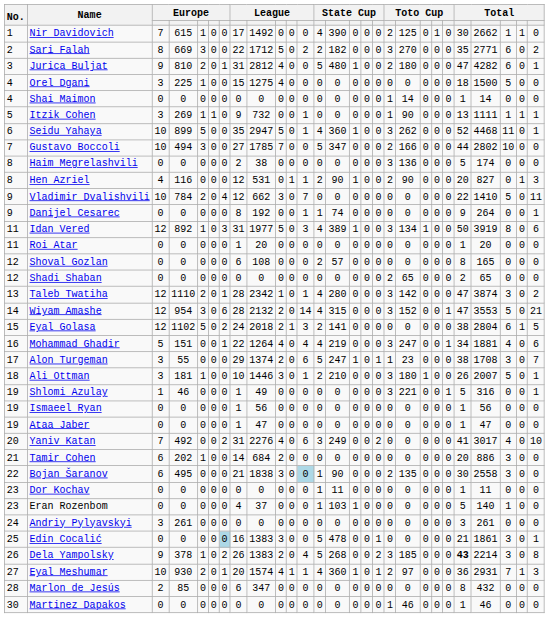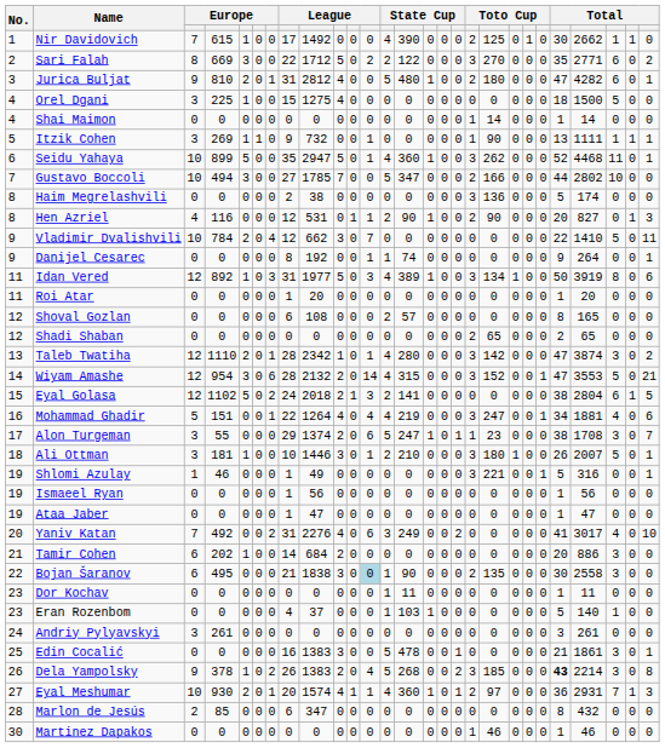 <table class="wikitable" style="text-align:center">
 <tr>
 <th rowspan="2" valign="bottom">No.</th>
 <th rowspan="2">Name</th>
 <th colspan="5" width="85">Europe</th>
 <th colspan="5" width="85">League</th>
 <th colspan="5" width="85">State Cup</th>
 <th colspan="5" width="85">Toto Cup</th>
 <th colspan="5" width="85">Total</th>
 </tr>
 <tr>
 <th></th>
 <th></th>
 <th></th>
 <th></th>
 <th></th>
 <th></th>
 <th></th>
 <th></th>
 <th></th>
 <th></th>
 <th></th>
 <th></th>
 <th></th>
 <th></th>
 <th></th>
 <th></th>
 <th></th>
 <th></th>
 <th></th>
 <th></th>
 <th></th>
 <th></th>
 <th></th>
 <th></th>
 <th></th>
 </tr>
 <tr>
 <td align="left">1</td>
 <td align="left"> <a href='#'>Nir Davidovich</a></td>
 <td>7</td>
 <td>615</td>
 <td>1</td>
 <td>0</td>
 <td>0</td>
 <td>17</td>
 <td>1492</td>
 <td>0</td>
 <td>0</td>
 <td>0</td>
 <td>4</td>
 <td>390</td>
 <td>0</td>
 <td>0</td>
 <td>0</td>
 <td>2</td>
 <td>125</td>
 <td>0</td>
 <td>1</td>
 <td>0</td>
 <td>30</td>
 <td>2662</td>
 <td>1</td>
 <td>1</td>
 <td>0</td>
 </tr>
 <tr>
 <td align="left">2</td>
 <td align="left"> <a href='#'>Sari Falah</a></td>
 <td>8</td>
 <td>669</td>
 <td>3</td>
 <td>0</td>
 <td>0</td>
 <td>22</td>
 <td>1712</td>
 <td>5</td>
 <td>0</td>
 <td>2</td>
 <td>2</td>
-<td>182</td>
+<td>122</td>
 <td>0</td>
 <td>0</td>
 <td>0</td>
 <td>3</td>
 <td>270</td>
 <td>0</td>
 <td>0</td>
 <td>0</td>
 <td>35</td>
 <td>2771</td>
 <td>6</td>
 <td>0</td>
 <td>2</td>
 </tr>
 <tr>
 <td align="left">3</td>
 <td align="left"> <a href='#'>Jurica Buljat</a></td>
 <td>9</td>
 <td>810</td>
 <td>2</td>
 <td>0</td>
 <td>1</td>
 <td>31</td>
 <td>2812</td>
 <td>4</td>
 <td>0</td>
 <td>0</td>
 <td>5</td>
 <td>480</td>
 <td>1</td>
 <td>0</td>
 <td>0</td>
 <td>2</td>
 <td>180</td>
 <td>0</td>
 <td>0</td>
 <td>0</td>
 <td>47</td>
 <td>4282</td>
 <td>6</td>
 <td>0</td>
 <td>1</td>
 </tr>
 <tr>
 <td align="left">4</td>
 <td align="left"> <a href='#'>Orel Dgani</a></td>
 <td>3</td>
 <td>225</td>
 <td>1</td>
 <td>0</td>
 <td>0</td>
 <td>15</td>
 <td>1275</td>
 <td>4</td>
 <td>0</td>
 <td>0</td>
 <td>0</td>
 <td>0</td>
 <td>0</td>
 <td>0</td>
 <td>0</td>
 <td>0</td>
 <td>0</td>
 <td>0</td>
 <td>0</td>
 <td>0</td>
 <td>18</td>
 <td>1500</td>
 <td>5</td>
 <td>0</td>
 <td>0</td>
 </tr>
 <tr>
 <td align="left">4</td>
 <td align="left"> <a href='#'>Shai Maimon</a></td>
 <td>0</td>
 <td>0</td>
 <td>0</td>
 <td>0</td>
 <td>0</td>
 <td>0</td>
 <td>0</td>
 <td>0</td>
 <td>0</td>
 <td>0</td>
 <td>0</td>
 <td>0</td>
 <td>0</td>
 <td>0</td>
 <td>0</td>
 <td>1</td>
 <td>14</td>
 <td>0</td>
 <td>0</td>
 <td>0</td>
 <td>1</td>
 <td>14</td>
 <td>0</td>
 <td>0</td>
 <td>0</td>
 </tr>
 <tr>
 <td align="left">5</td>
 <td align="left"> <a href='#'>Itzik Cohen</a></td>
 <td>3</td>
 <td>269</td>
 <td>1</td>
 <td>1</td>
 <td>0</td>
 <td>9</td>
 <td>732</td>
 <td>0</td>
 <td>0</td>
 <td>1</td>
 <td>0</td>
 <td>0</td>
 <td>0</td>
 <td>0</td>
 <td>0</td>
 <td>1</td>
 <td>90</td>
 <td>0</td>
 <td>0</td>
 <td>0</td>
 <td>13</td>
 <td>1111</td>
 <td>1</td>
 <td>1</td>
 <td>1</td>
 </tr>
 <tr>
 <td align="left">6</td>
 <td align="left"> <a href='#'>Seidu Yahaya</a></td>
 <td>10</td>
 <td>899</td>
 <td>5</td>
 <td>0</td>
 <td>0</td>
 <td>35</td>
 <td>2947</td>
 <td>5</td>
 <td>0</td>
 <td>1</td>
 <td>4</td>
 <td>360</td>
 <td>1</td>
 <td>0</td>
 <td>0</td>
 <td>3</td>
 <td>262</td>
 <td>0</td>
 <td>0</td>
 <td>0</td>
 <td>52</td>
 <td>4468</td>
 <td>11</td>
 <td>0</td>
 <td>1</td>
 </tr>
 <tr>
 <td align="left">7</td>
 <td align="left"> <a href='#'>Gustavo Boccoli</a></td>
 <td>10</td>
 <td>494</td>
 <td>3</td>
 <td>0</td>
 <td>0</td>
 <td>27</td>
 <td>1785</td>
 <td>7</td>
 <td>0</td>
 <td>0</td>
 <td>5</td>
 <td>347</td>
 <td>0</td>
 <td>0</td>
 <td>0</td>
 <td>2</td>
 <td>166</td>
 <td>0</td>
 <td>0</td>
 <td>0</td>
 <td>44</td>
 <td>2802</td>
 <td>10</td>
 <td>0</td>
 <td>0</td>
 </tr>
 <tr>
 <td align="left">8</td>
 <td align="left"> <a href='#'>Haim Megrelashvili</a></td>
 <td>0</td>
 <td>0</td>
 <td>0</td>
 <td>0</td>
 <td>0</td>
 <td>2</td>
 <td>38</td>
 <td>0</td>
 <td>0</td>
 <td>0</td>
 <td>0</td>
 <td>0</td>
 <td>0</td>
 <td>0</td>
 <td>0</td>
 <td>3</td>
 <td>136</td>
 <td>0</td>
 <td>0</td>
 <td>0</td>
 <td>5</td>
 <td>174</td>
 <td>0</td>
 <td>0</td>
 <td>0</td>
 </tr>
 <tr>
 <td align="left">8</td>
 <td align="left"> <a href='#'>Hen Azriel</a></td>
 <td>4</td>
 <td>116</td>
 <td>0</td>
 <td>0</td>
 <td>0</td>
 <td>12</td>
 <td>531</td>
 <td>0</td>
 <td>1</td>
 <td>1</td>
 <td>2</td>
 <td>90</td>
 <td>1</td>
 <td>0</td>
 <td>0</td>
 <td>2</td>
 <td>90</td>
 <td>0</td>
 <td>0</td>
 <td>0</td>
 <td>20</td>
 <td>827</td>
 <td>0</td>
 <td>1</td>
 <td>3</td>
 </tr>
 <tr>
 <td align="left">9</td>
 <td align="left"> <a href='#'>Vladimir Dvalishvili</a></td>
 <td>10</td>
 <td>784</td>
 <td>2</td>
 <td>0</td>
 <td>4</td>
 <td>12</td>
 <td>662</td>
 <td>3</td>
 <td>0</td>
 <td>7</td>
 <td>0</td>
 <td>0</td>
 <td>0</td>
 <td>0</td>
 <td>0</td>
 <td>0</td>
 <td>0</td>
 <td>0</td>
 <td>0</td>
 <td>0</td>
 <td>22</td>
 <td>1410</td>
 <td>5</td>
 <td>0</td>
 <td>11</td>
 </tr>
 <tr>
 <td align="left">9</td>
 <td align="left"> <a href='#'>Danijel Cesarec</a></td>
 <td>0</td>
 <td>0</td>
 <td>0</td>
 <td>0</td>
 <td>0</td>
 <td>8</td>
 <td>192</td>
 <td>0</td>
 <td>0</td>
 <td>1</td>
 <td>1</td>
 <td>74</td>
 <td>0</td>
 <td>0</td>
 <td>0</td>
 <td>0</td>
 <td>0</td>
 <td>0</td>
 <td>0</td>
 <td>0</td>
 <td>9</td>
 <td>264</td>
 <td>0</td>
 <td>0</td>
 <td>1</td>
 </tr>
 <tr>
 <td align="left">11</td>
 <td align="left"> <a href='#'>Idan Vered</a></td>
 <td>12</td>
 <td>892</td>
 <td>1</td>
 <td>0</td>
 <td>3</td>
 <td>31</td>
 <td>1977</td>
 <td>5</td>
 <td>0</td>
 <td>3</td>
 <td>4</td>
 <td>389</td>
 <td>1</td>
 <td>0</td>
 <td>0</td>
 <td>3</td>
 <td>134</td>
 <td>1</td>
 <td>0</td>
 <td>0</td>
 <td>50</td>
 <td>3919</td>
 <td>8</td>
 <td>0</td>
 <td>6</td>
 </tr>
 <tr>
 <td align="left">11</td>
 <td align="left"> <a href='#'>Roi Atar</a></td>
 <td>0</td>
 <td>0</td>
 <td>0</td>
 <td>0</td>
 <td>0</td>
 <td>1</td>
 <td>20</td>
 <td>0</td>
 <td>0</td>
 <td>0</td>
 <td>0</td>
 <td>0</td>
 <td>0</td>
 <td>0</td>
 <td>0</td>
 <td>0</td>
 <td>0</td>
 <td>0</td>
 <td>0</td>
 <td>0</td>
 <td>1</td>
 <td>20</td>
 <td>0</td>
 <td>0</td>
 <td>0</td>
 </tr>
 <tr>
 <td align="left">12</td>
 <td align="left"> <a href='#'>Shoval Gozlan</a></td>
 <td>0</td>
 <td>0</td>
 <td>0</td>
 <td>0</td>
 <td>0</td>
 <td>6</td>
 <td>108</td>
 <td>0</td>
 <td>0</td>
 <td>0</td>
 <td>2</td>
 <td>57</td>
 <td>0</td>
 <td>0</td>
 <td>0</td>
 <td>0</td>
 <td>0</td>
 <td>0</td>
 <td>0</td>
 <td>0</td>
 <td>8</td>
 <td>165</td>
 <td>0</td>
 <td>0</td>
 <td>0</td>
 </tr>
 <tr>
 <td align="left">12</td>
 <td align="left"> <a href='#'>Shadi Shaban</a></td>
 <td>0</td>
 <td>0</td>
 <td>0</td>
 <td>0</td>
 <td>0</td>
 <td>0</td>
 <td>0</td>
 <td>0</td>
 <td>0</td>
 <td>0</td>
 <td>0</td>
 <td>0</td>
 <td>0</td>
 <td>0</td>
 <td>0</td>
 <td>2</td>
 <td>65</td>
 <td>0</td>
 <td>0</td>
 <td>0</td>
 <td>2</td>
 <td>65</td>
 <td>0</td>
 <td>0</td>
 <td>0</td>
 </tr>
 <tr>
 <td align="left">13</td>
 <td align="left"> <a href='#'>Taleb Twatiha</a></td>
 <td>12</td>
 <td>1110</td>
 <td>2</td>
 <td>0</td>
 <td>1</td>
 <td>28</td>
 <td>2342</td>
 <td>1</td>
 <td>0</td>
 <td>1</td>
 <td>4</td>
 <td>280</td>
 <td>0</td>
 <td>0</td>
 <td>0</td>
 <td>3</td>
 <td>142</td>
 <td>0</td>
 <td>0</td>
 <td>0</td>
 <td>47</td>
 <td>3874</td>
 <td>3</td>
 <td>0</td>
 <td>2</td>
 </tr>
 <tr>
 <td align="left">14</td>
 <td align="left"> <a href='#'>Wiyam Amashe</a></td>
 <td>12</td>
 <td>954</td>
 <td>3</td>
 <td>0</td>
 <td>6</td>
 <td>28</td>
 <td>2132</td>
 <td>2</td>
 <td>0</td>
 <td>14</td>
 <td>4</td>
 <td>315</td>
 <td>0</td>
 <td>0</td>
 <td>0</td>
 <td>3</td>
 <td>152</td>
 <td>0</td>
 <td>0</td>
 <td>1</td>
 <td>47</td>
 <td>3553</td>
 <td>5</td>
 <td>0</td>
 <td>21</td>
 </tr>
 <tr>
 <td align="left">15</td>
 <td align="left"> <a href='#'>Eyal Golasa</a></td>
 <td>12</td>
 <td>1102</td>
 <td>5</td>
 <td>0</td>
 <td>2</td>
 <td>24</td>
 <td>2018</td>
 <td>2</td>
 <td>1</td>
 <td>3</td>
 <td>2</td>
 <td>141</td>
 <td>0</td>
 <td>0</td>
 <td>0</td>
 <td>0</td>
 <td>0</td>
 <td>0</td>
 <td>0</td>
 <td>0</td>
 <td>38</td>
 <td>2804</td>
 <td>6</td>
 <td>1</td>
 <td>5</td>
 </tr>
 <tr>
 <td align="left">16</td>
 <td align="left"> <a href='#'>Mohammad Ghadir</a></td>
 <td>5</td>
 <td>151</td>
 <td>0</td>
 <td>0</td>
 <td>1</td>
 <td>22</td>
 <td>1264</td>
 <td>4</td>
 <td>0</td>
 <td>4</td>
 <td>4</td>
 <td>219</td>
 <td>0</td>
 <td>0</td>
 <td>0</td>
 <td>3</td>
 <td>247</td>
 <td>0</td>
 <td>0</td>
 <td>1</td>
 <td>34</td>
 <td>1881</td>
 <td>4</td>
 <td>0</td>
 <td>6</td>
 </tr>
 <tr>
 <td align="left">17</td>
 <td align="left"> <a href='#'>Alon Turgeman</a></td>
 <td>3</td>
 <td>55</td>
 <td>0</td>
 <td>0</td>
 <td>0</td>
 <td>29</td>
 <td>1374</td>
 <td>2</td>
 <td>0</td>
 <td>6</td>
 <td>5</td>
 <td>247</td>
 <td>1</td>
 <td>0</td>
 <td>1</td>
 <td>1</td>
 <td>23</td>
 <td>0</td>
 <td>0</td>
 <td>0</td>
 <td>38</td>
 <td>1708</td>
 <td>3</td>
 <td>0</td>
 <td>7</td>
 </tr>
 <tr>
 <td align="left">18</td>
 <td align="left"> <a href='#'>Ali Ottman</a></td>
 <td>3</td>
 <td>181</td>
 <td>1</td>
 <td>0</td>
 <td>0</td>
 <td>10</td>
 <td>1446</td>
 <td>3</td>
 <td>0</td>
 <td>1</td>
 <td>2</td>
 <td>210</td>
 <td>0</td>
 <td>0</td>
 <td>0</td>
 <td>3</td>
 <td>180</td>
 <td>1</td>
 <td>0</td>
 <td>0</td>
 <td>26</td>
 <td>2007</td>
 <td>5</td>
 <td>0</td>
 <td>1</td>
 </tr>
 <tr>
 <td align="left">19</td>
 <td align="left"> <a href='#'>Shlomi Azulay</a></td>
 <td>1</td>
 <td>46</td>
 <td>0</td>
 <td>0</td>
 <td>0</td>
 <td>1</td>
 <td>49</td>
 <td>0</td>
 <td>0</td>
 <td>0</td>
 <td>0</td>
 <td>0</td>
 <td>0</td>
 <td>0</td>
 <td>0</td>
 <td>3</td>
 <td>221</td>
 <td>0</td>
 <td>0</td>
 <td>1</td>
 <td>5</td>
 <td>316</td>
 <td>0</td>
 <td>0</td>
 <td>1</td>
 </tr>
 <tr>
 <td align="left">19</td>
 <td align="left"> <a href='#'>Ismaeel Ryan</a></td>
 <td>0</td>
 <td>0</td>
 <td>0</td>
 <td>0</td>
 <td>0</td>
 <td>1</td>
 <td>56</td>
 <td>0</td>
 <td>0</td>
 <td>0</td>
 <td>0</td>
 <td>0</td>
 <td>0</td>
 <td>0</td>
 <td>0</td>
 <td>0</td>
 <td>0</td>
 <td>0</td>
 <td>0</td>
 <td>0</td>
 <td>1</td>
 <td>56</td>
 <td>0</td>
 <td>0</td>
 <td>0</td>
 </tr>
 <tr>
 <td align="left">19</td>
 <td align="left"> <a href='#'>Ataa Jaber</a></td>
 <td>0</td>
 <td>0</td>
 <td>0</td>
 <td>0</td>
 <td>0</td>
 <td>1</td>
 <td>47</td>
 <td>0</td>
 <td>0</td>
 <td>0</td>
 <td>0</td>
 <td>0</td>
 <td>0</td>
 <td>0</td>
 <td>0</td>
 <td>0</td>
 <td>0</td>
 <td>0</td>
 <td>0</td>
 <td>0</td>
 <td>1</td>
 <td>47</td>
 <td>0</td>
 <td>0</td>
 <td>0</td>
 </tr>
 <tr>
 <td align="left">20</td>
 <td align="left"> <a href='#'>Yaniv Katan</a></td>
 <td>7</td>
 <td>492</td>
 <td>0</td>
 <td>0</td>
 <td>2</td>
 <td>31</td>
 <td>2276</td>
 <td>4</td>
 <td>0</td>
 <td>6</td>
 <td>3</td>
 <td>249</td>
 <td>0</td>
 <td>0</td>
 <td>2</td>
 <td>0</td>
 <td>0</td>
 <td>0</td>
 <td>0</td>
 <td>0</td>
 <td>41</td>
 <td>3017</td>
 <td>4</td>
 <td>0</td>
 <td>10</td>
 </tr>
 <tr>
 <td align="left">21</td>
 <td align="left"> <a href='#'>Tamir Cohen</a></td>
 <td>6</td>
 <td>202</td>
 <td>1</td>
 <td>0</td>
 <td>0</td>
 <td>14</td>
 <td>684</td>
 <td>2</td>
 <td>0</td>
 <td>0</td>
 <td>0</td>
 <td>0</td>
 <td>0</td>
 <td>0</td>
 <td>0</td>
 <td>0</td>
 <td>0</td>
 <td>0</td>
 <td>0</td>
 <td>0</td>
 <td>20</td>
 <td>886</td>
 <td>3</td>
 <td>0</td>
 <td>0</td>
 </tr>
 <tr>
 <td align="left">22</td>
 <td align="left"> <a href='#'>Bojan Šaranov</a></td>
 <td>6</td>
 <td>495</td>
 <td>0</td>
 <td>0</td>
 <td>0</td>
 <td>21</td>
 <td>1838</td>
 <td>3</td>
 <td>0</td>
 <td style="background: lightblue;">0</td>
 <td>1</td>
 <td>90</td>
 <td>0</td>
 <td>0</td>
 <td>0</td>
 <td>2</td>
 <td>135</td>
 <td>0</td>
 <td>0</td>
 <td>0</td>
 <td>30</td>
 <td>2558</td>
 <td>3</td>
 <td>0</td>
 <td>0</td>
 </tr>
 <tr>
 <td align="left">23</td>
 <td align="left"> <a href='#'>Dor Kochav</a></td>
 <td>0</td>
 <td>0</td>
 <td>0</td>
 <td>0</td>
 <td>0</td>
 <td>0</td>
 <td>0</td>
 <td>0</td>
 <td>0</td>
 <td>0</td>
 <td>1</td>
 <td>11</td>
 <td>0</td>
 <td>0</td>
 <td>0</td>
 <td>0</td>
 <td>0</td>
 <td>0</td>
 <td>0</td>
 <td>0</td>
 <td>1</td>
 <td>11</td>
 <td>0</td>
 <td>0</td>
 <td>0</td>
 </tr>
 <tr>
 <td align="left">23</td>
 <td align="left"> Eran Rozenbom</td>
 <td>0</td>
 <td>0</td>
 <td>0</td>
 <td>0</td>
 <td>0</td>
 <td>4</td>
 <td>37</td>
 <td>0</td>
 <td>0</td>
 <td>0</td>
 <td>1</td>
 <td>103</td>
 <td>1</td>
 <td>0</td>
 <td>0</td>
 <td>0</td>
 <td>0</td>
 <td>0</td>
 <td>0</td>
 <td>0</td>
 <td>5</td>
 <td>140</td>
 <td>1</td>
 <td>0</td>
 <td>0</td>
 </tr>
 <tr>
 <td align="left">24</td>
 <td align="left"> <a href='#'>Andriy Pylyavskyi</a></td>
 <td>3</td>
 <td>261</td>
 <td>0</td>
 <td>0</td>
 <td>0</td>
 <td>0</td>
 <td>0</td>
 <td>0</td>
 <td>0</td>
 <td>0</td>
 <td>0</td>
 <td>0</td>
 <td>0</td>
 <td>0</td>
 <td>0</td>
 <td>0</td>
 <td>0</td>
 <td>0</td>
 <td>0</td>
 <td>0</td>
 <td>3</td>
 <td>261</td>
 <td>0</td>
 <td>0</td>
 <td>0</td>
 </tr>
 <tr>
 <td align="left">25</td>
 <td align="left"> <a href='#'>Edin Cocalić</a></td>
 <td>0</td>
 <td>0</td>
 <td>0</td>
 <td>0</td>
-<td style="background: lightblue;">0</td>
+<td>0</td>
 <td>16</td>
 <td>1383</td>
 <td>3</td>
 <td>0</td>
 <td>0</td>
 <td>5</td>
 <td>478</td>
 <td>0</td>
 <td>0</td>
 <td>1</td>
 <td>0</td>
 <td>0</td>
 <td>0</td>
 <td>0</td>
 <td>0</td>
 <td>21</td>
 <td>1861</td>
 <td>3</td>
 <td>0</td>
 <td>1</td>
 </tr>
 <tr>
 <td align="left">26</td>
 <td align="left"> <a href='#'>Dela Yampolsky</a></td>
 <td>9</td>
 <td>378</td>
 <td>1</td>
 <td>0</td>
 <td>2</td>
 <td>26</td>
 <td>1383</td>
 <td>2</td>
 <td>0</td>
 <td>4</td>
 <td>5</td>
 <td>268</td>
 <td>0</td>
 <td>0</td>
 <td>2</td>
 <td>3</td>
 <td>185</td>
 <td>0</td>
 <td>0</td>
 <td>0</td>
 <td><strong>43</strong></td>
 <td>2214</td>
 <td>3</td>
 <td>0</td>
 <td>8</td>
 </tr>
 <tr>
 <td align="left">27</td>
 <td align="left"> <a href='#'>Eyal Meshumar</a></td>
 <td>10</td>
 <td>930</td>
 <td>2</td>
 <td>0</td>
 <td>1</td>
 <td>20</td>
 <td>1574</td>
 <td>4</td>
 <td>1</td>
 <td>1</td>
 <td>4</td>
 <td>360</td>
 <td>1</td>
 <td>0</td>
 <td>1</td>
 <td>2</td>
 <td>97</td>
 <td>0</td>
 <td>0</td>
 <td>0</td>
 <td>36</td>
 <td>2931</td>
 <td>7</td>
 <td>1</td>
 <td>3</td>
 </tr>
 <tr>
 <td align="left">28</td>
 <td align="left"> <a href='#'>Marlon de Jesús</a></td>
 <td>2</td>
 <td>85</td>
 <td>0</td>
 <td>0</td>
 <td>0</td>
 <td>6</td>
 <td>347</td>
 <td>0</td>
 <td>0</td>
 <td>0</td>
 <td>0</td>
 <td>0</td>
 <td>0</td>
 <td>0</td>
 <td>0</td>
 <td>0</td>
 <td>0</td>
 <td>0</td>
 <td>0</td>
 <td>0</td>
 <td>8</td>
 <td>432</td>
 <td>0</td>
 <td>0</td>
 <td>0</td>
 </tr>
 <tr>
 <td align="left">30</td>
 <td align="left"> <a href='#'>Martinez Dapakos</a></td>
 <td>0</td>
 <td>0</td>
 <td>0</td>
 <td>0</td>
 <td>0</td>
 <td>0</td>
 <td>0</td>
 <td>0</td>
 <td>0</td>
 <td>0</td>
 <td>0</td>
 <td>0</td>
 <td>0</td>
 <td>0</td>
 <td>0</td>
 <td>1</td>
 <td>46</td>
 <td>0</td>
 <td>0</td>
 <td>0</td>
 <td>1</td>
 <td>46</td>
 <td>0</td>
 <td>0</td>
 <td>0</td>
 </tr>
 </table>
